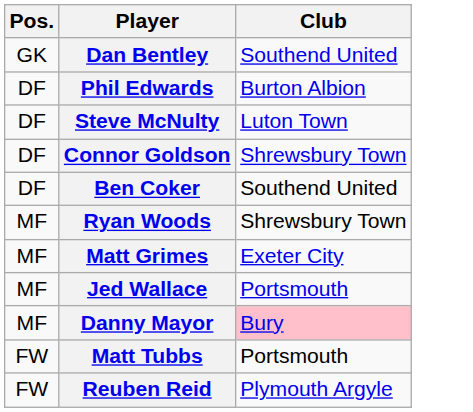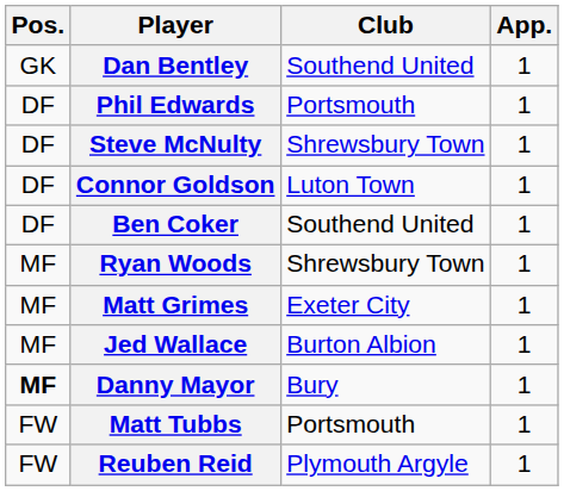 <table class="wikitable plainrowheaders" style="text-align: left">
 <tr>
 <th scope=col>Pos.</th>
 <th scope=col>Player</th>
 <th scope=col>Club</th>
+<th scope=col>App.</th>
 </tr>
 <tr>
 <td style=text-align:center>GK</td>
 <th scope=row><a href='#'>Dan Bentley</a></th>
 <td><a href='#'>Southend United</a></td>
+<td style=text-align:center>1</td>
 </tr>
 <tr>
 <td style=text-align:center>DF</td>
 <th scope=row><a href='#'>Phil Edwards</a></th>
-<td><a href='#'>Burton Albion</a></td>
+<td><a href='#'>Portsmouth</a></td>
+<td style=text-align:center>1</td>
 </tr>
 <tr>
 <td style=text-align:center>DF</td>
 <th scope=row><a href='#'>Steve McNulty</a></th>
-<td><a href='#'>Luton Town</a></td>
+<td><a href='#'>Shrewsbury Town</a></td>
+<td style=text-align:center>1</td>
 </tr>
 <tr>
 <td style=text-align:center>DF</td>
 <th scope=row><a href='#'>Connor Goldson</a></th>
-<td><a href='#'>Shrewsbury Town</a></td>
+<td><a href='#'>Luton Town</a></td>
+<td style=text-align:center>1</td>
 </tr>
 <tr>
 <td style=text-align:center>DF</td>
 <th scope=row><a href='#'>Ben Coker</a></th>
 <td>Southend United</td>
+<td style=text-align:center>1</td>
 </tr>
 <tr>
 <td style=text-align:center>MF</td>
 <th scope=row><a href='#'>Ryan Woods</a></th>
 <td>Shrewsbury Town</td>
+<td style=text-align:center>1</td>
 </tr>
 <tr>
 <td style=text-align:center>MF</td>
 <th scope=row><a href='#'>Matt Grimes</a></th>
 <td><a href='#'>Exeter City</a></td>
+<td style=text-align:center>1</td>
 </tr>
 <tr>
 <td style=text-align:center>MF</td>
 <th scope=row><a href='#'>Jed Wallace</a></th>
-<td><a href='#'>Portsmouth</a></td>
+<td><a href='#'>Burton Albion</a></td>
+<td style=text-align:center>1</td>
 </tr>
 <tr>
-<td style=text-align:center>MF</td>
+<td style=text-align:center><strong>MF</strong></td>
 <th scope=row><a href='#'>Danny Mayor</a></th>
-<td style="background: pink;"><a href='#'>Bury</a></td>
+<td><a href='#'>Bury</a></td>
+<td style=text-align:center>1</td>
 </tr>
 <tr>
 <td style=text-align:center>FW</td>
 <th scope=row><a href='#'>Matt Tubbs</a></th>
 <td>Portsmouth</td>
+<td style=text-align:center>1</td>
 </tr>
 <tr>
 <td style=text-align:center>FW</td>
 <th scope=row><a href='#'>Reuben Reid</a></th>
 <td><a href='#'>Plymouth Argyle</a></td>
+<td style=text-align:center>1</td>
 </tr>
 </table>
